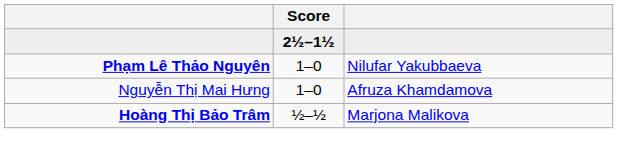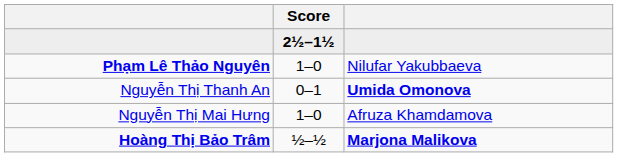 <table class="wikitable" style="text-align: center; ">
 <tr>
 <th align="right" width="270"></th>
 <th width="65">Score</th>
 <th align="left" width="270"></th>
 </tr>
 <tr style="background:#eeeeee;">
 <td align=right></td>
 <td align=center><strong>2½–1½</strong></td>
 <td align=left></td>
 </tr>
 <tr>
 <td align=right><strong><a href='#'>Phạm Lê Thảo Nguyên</a></strong></td>
 <td align=center>1–0</td>
 <td align=left><a href='#'>Nilufar Yakubbaeva</a></td>
 </tr>
 <tr>
+<td align=right><a href='#'>Nguyễn Thị Thanh An</a></td>
+<td align=center>0–1</td>
+<td align=left><strong><a href='#'>Umida Omonova</a></strong></td>
+</tr>
+<tr>
 <td align=right><a href='#'>Nguyễn Thị Mai Hưng</a></td>
 <td align=center>1–0</td>
 <td align=left><a href='#'>Afruza Khamdamova</a></td>
 </tr>
 <tr>
 <td align=right><strong><a href='#'>Hoàng Thị Bảo Trâm</a></strong></td>
 <td align=center>½–½</td>
-<td align=left><a href='#'>Marjona Malikova</a></td>
+<td align=left><strong><a href='#'>Marjona Malikova</a></strong></td>
 </tr>
 </table>
